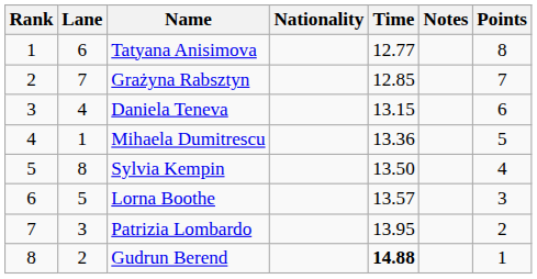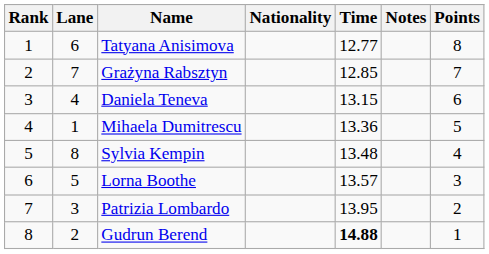 <table class="wikitable sortable" style="text-align:center">
 <tr>
 <th>Rank</th>
 <th>Lane</th>
 <th>Name</th>
 <th>Nationality</th>
 <th>Time</th>
 <th>Notes</th>
 <th>Points</th>
 </tr>
 <tr>
 <td>1</td>
 <td>6</td>
 <td align=left><a href='#'>Tatyana Anisimova</a></td>
 <td align=left></td>
 <td>12.77</td>
 <td></td>
 <td>8</td>
 </tr>
 <tr>
 <td>2</td>
 <td>7</td>
 <td align=left><a href='#'>Grażyna Rabsztyn</a></td>
 <td align=left></td>
 <td>12.85</td>
 <td></td>
 <td>7</td>
 </tr>
 <tr>
 <td>3</td>
 <td>4</td>
 <td align=left><a href='#'>Daniela Teneva</a></td>
 <td align=left></td>
 <td>13.15</td>
 <td></td>
 <td>6</td>
 </tr>
 <tr>
 <td>4</td>
 <td>1</td>
 <td align=left><a href='#'>Mihaela Dumitrescu</a></td>
 <td align=left></td>
 <td>13.36</td>
 <td></td>
 <td>5</td>
 </tr>
 <tr>
 <td>5</td>
 <td>8</td>
 <td align=left><a href='#'>Sylvia Kempin</a></td>
 <td align=left></td>
-<td>13.50</td>
+<td>13.48</td>
 <td></td>
 <td>4</td>
 </tr>
 <tr>
 <td>6</td>
 <td>5</td>
 <td align=left><a href='#'>Lorna Boothe</a></td>
 <td align=left></td>
 <td>13.57</td>
 <td></td>
 <td>3</td>
 </tr>
 <tr>
 <td>7</td>
 <td>3</td>
 <td align=left><a href='#'>Patrizia Lombardo</a></td>
 <td align=left></td>
 <td>13.95</td>
 <td></td>
 <td>2</td>
 </tr>
 <tr>
 <td>8</td>
 <td>2</td>
 <td align=left><a href='#'>Gudrun Berend</a></td>
 <td align=left></td>
 <td><strong>14.88</strong></td>
 <td></td>
 <td>1</td>
 </tr>
 </table>
